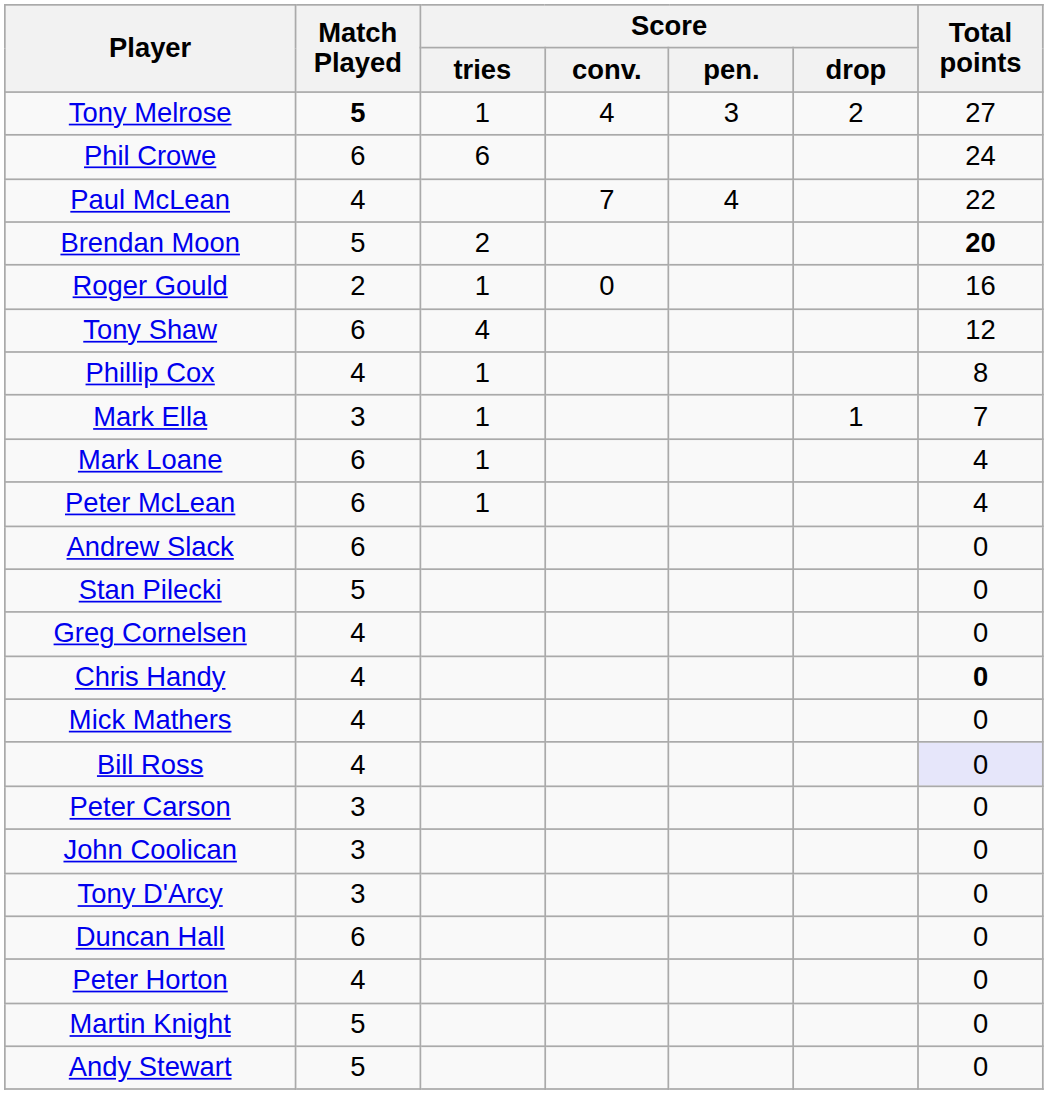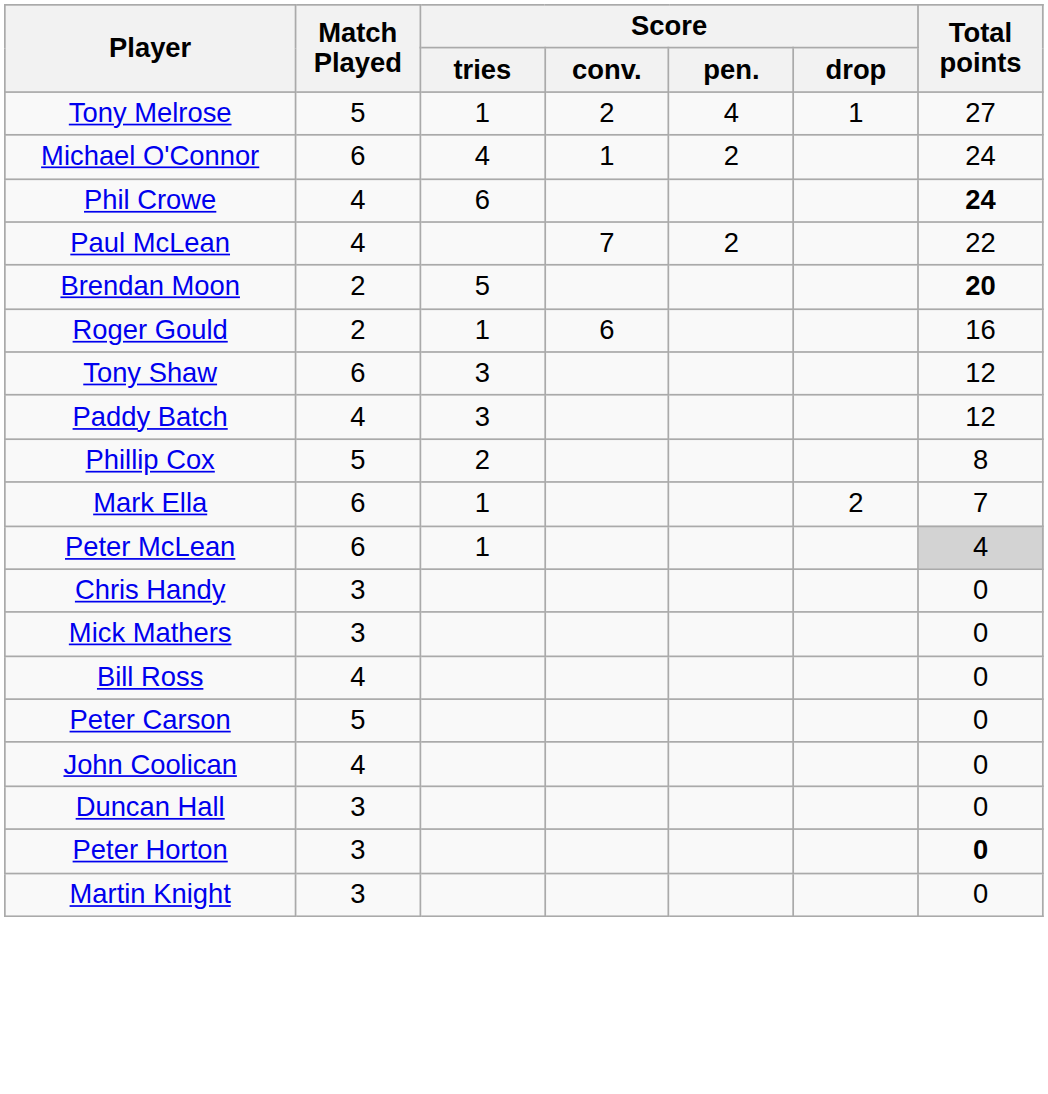 <table class="wikitable">
 <tr>
 <th rowspan=2 width="28%">Player</th>
 <th rowspan=2 width="12%">Match <br>Played</th>
 <th colspan=4 width="48%">Score</th>
 <th rowspan=2 width="12%">Total points</th>
 </tr>
 <tr>
 <th width="12%">tries</th>
 <th width="12%">conv.</th>
 <th width="12%">pen.</th>
 <th width="12%">drop</th>
 </tr>
 <tr align=center>
 <td><a href='#'>Tony Melrose</a></td>
-<td><strong>5</strong></td>
+<td>5</td>
 <td>1</td>
+<td>2</td>
 <td>4</td>
-<td>3</td>
-<td>2</td>
+<td>1</td>
 <td>27</td>
 </tr>
 <tr align=center>
+<td><a href='#'>Michael O'Connor</a></td>
+<td>6</td>
+<td>4</td>
+<td>1</td>
+<td>2</td>
+<td></td>
+<td>24</td>
+</tr>
+<tr align=center>
 <td><a href='#'>Phil Crowe</a></td>
-<td>6</td>
+<td>4</td>
 <td>6</td>
 <td></td>
 <td></td>
 <td></td>
-<td>24</td>
+<td><strong>24</strong></td>
 </tr>
 <tr align=center>
 <td><a href='#'>Paul McLean</a></td>
 <td>4</td>
 <td></td>
 <td>7</td>
-<td>4</td>
+<td>2</td>
 <td></td>
 <td>22</td>
 </tr>
 <tr align=center>
 <td><a href='#'>Brendan Moon</a></td>
+<td>2</td>
 <td>5</td>
-<td>2</td>
 <td></td>
 <td></td>
 <td></td>
 <td><strong>20</strong></td>
 </tr>
 <tr align=center>
 <td><a href='#'>Roger Gould</a></td>
 <td>2</td>
 <td>1</td>
-<td>0</td>
+<td>6</td>
 <td></td>
 <td></td>
 <td>16</td>
 </tr>
 <tr align=center>
 <td><a href='#'>Tony Shaw</a></td>
 <td>6</td>
+<td>3</td>
+<td></td>
+<td></td>
+<td></td>
+<td>12</td>
+</tr>
+<tr align=center>
+<td><a href='#'>Paddy Batch</a></td>
 <td>4</td>
+<td>3</td>
 <td></td>
 <td></td>
 <td></td>
 <td>12</td>
 </tr>
 <tr align=center>
 <td><a href='#'>Phillip Cox</a></td>
-<td>4</td>
-<td>1</td>
+<td>5</td>
+<td>2</td>
 <td></td>
 <td></td>
 <td></td>
 <td>8</td>
 </tr>
 <tr align=center>
 <td><a href='#'>Mark Ella</a></td>
-<td>3</td>
-<td>1</td>
-<td></td>
-<td></td>
-<td>1</td>
-<td>7</td>
-</tr>
-<tr align=center>
-<td><a href='#'>Mark Loane</a></td>
 <td>6</td>
 <td>1</td>
 <td></td>
 <td></td>
-<td></td>
-<td>4</td>
+<td>2</td>
+<td>7</td>
 </tr>
 <tr align=center>
 <td><a href='#'>Peter McLean</a></td>
 <td>6</td>
 <td>1</td>
 <td></td>
 <td></td>
 <td></td>
-<td>4</td>
+<td style="background: lightgrey;">4</td>
 </tr>
 <tr align=center>
-<td><a href='#'>Andrew Slack</a></td>
-<td>6</td>
+<td><a href='#'>Chris Handy</a></td>
+<td>3</td>
 <td></td>
 <td></td>
 <td></td>
 <td></td>
 <td>0</td>
 </tr>
 <tr align=center>
-<td><a href='#'>Stan Pilecki</a></td>
-<td>5</td>
-<td></td>
-<td></td>
-<td></td>
-<td></td>
-<td>0</td>
-</tr>
-<tr align=center>
-<td><a href='#'>Greg Cornelsen</a></td>
-<td>4</td>
-<td></td>
-<td></td>
-<td></td>
-<td></td>
-<td>0</td>
-</tr>
-<tr align=center>
-<td><a href='#'>Chris Handy</a></td>
-<td>4</td>
-<td></td>
-<td></td>
-<td></td>
-<td></td>
-<td><strong>0</strong></td>
-</tr>
-<tr align=center>
 <td><a href='#'>Mick Mathers</a></td>
-<td>4</td>
+<td>3</td>
 <td></td>
 <td></td>
 <td></td>
 <td></td>
 <td>0</td>
 </tr>
 <tr align=center>
 <td><a href='#'>Bill Ross</a></td>
 <td>4</td>
 <td></td>
 <td></td>
 <td></td>
 <td></td>
-<td style="background: lavender;">0</td>
+<td>0</td>
 </tr>
 <tr align=center>
 <td><a href='#'>Peter Carson</a></td>
+<td>5</td>
+<td></td>
+<td></td>
+<td></td>
+<td></td>
+<td>0</td>
+</tr>
+<tr align=center>
+<td><a href='#'>John Coolican</a></td>
+<td>4</td>
+<td></td>
+<td></td>
+<td></td>
+<td></td>
+<td>0</td>
+</tr>
+<tr align=center>
+<td><a href='#'>Duncan Hall</a></td>
 <td>3</td>
 <td></td>
 <td></td>
 <td></td>
 <td></td>
 <td>0</td>
 </tr>
 <tr align=center>
-<td><a href='#'>John Coolican</a></td>
+<td><a href='#'>Peter Horton</a></td>
+<td>3</td>
+<td></td>
+<td></td>
+<td></td>
+<td></td>
+<td><strong>0</strong></td>
+</tr>
+<tr align=center>
+<td><a href='#'>Martin Knight</a></td>
 <td>3</td>
 <td></td>
 <td></td>
 <td></td>
 <td></td>
 <td>0</td>
 </tr>
-<tr align=center>
-<td><a href='#'>Tony D'Arcy</a></td>
-<td>3</td>
-<td></td>
-<td></td>
-<td></td>
-<td></td>
-<td>0</td>
-</tr>
-<tr align=center>
-<td><a href='#'>Duncan Hall</a></td>
-<td>6</td>
-<td></td>
-<td></td>
-<td></td>
-<td></td>
-<td>0</td>
-</tr>
-<tr align=center>
-<td><a href='#'>Peter Horton</a></td>
-<td>4</td>
-<td></td>
-<td></td>
-<td></td>
-<td></td>
-<td>0</td>
-</tr>
-<tr align=center>
-<td><a href='#'>Martin Knight</a></td>
-<td>5</td>
-<td></td>
-<td></td>
-<td></td>
-<td></td>
-<td>0</td>
-</tr>
-<tr align=center>
-<td><a href='#'>Andy Stewart</a></td>
-<td>5</td>
-<td></td>
-<td></td>
-<td></td>
-<td></td>
-<td>0</td>
-</tr>
 </table>
